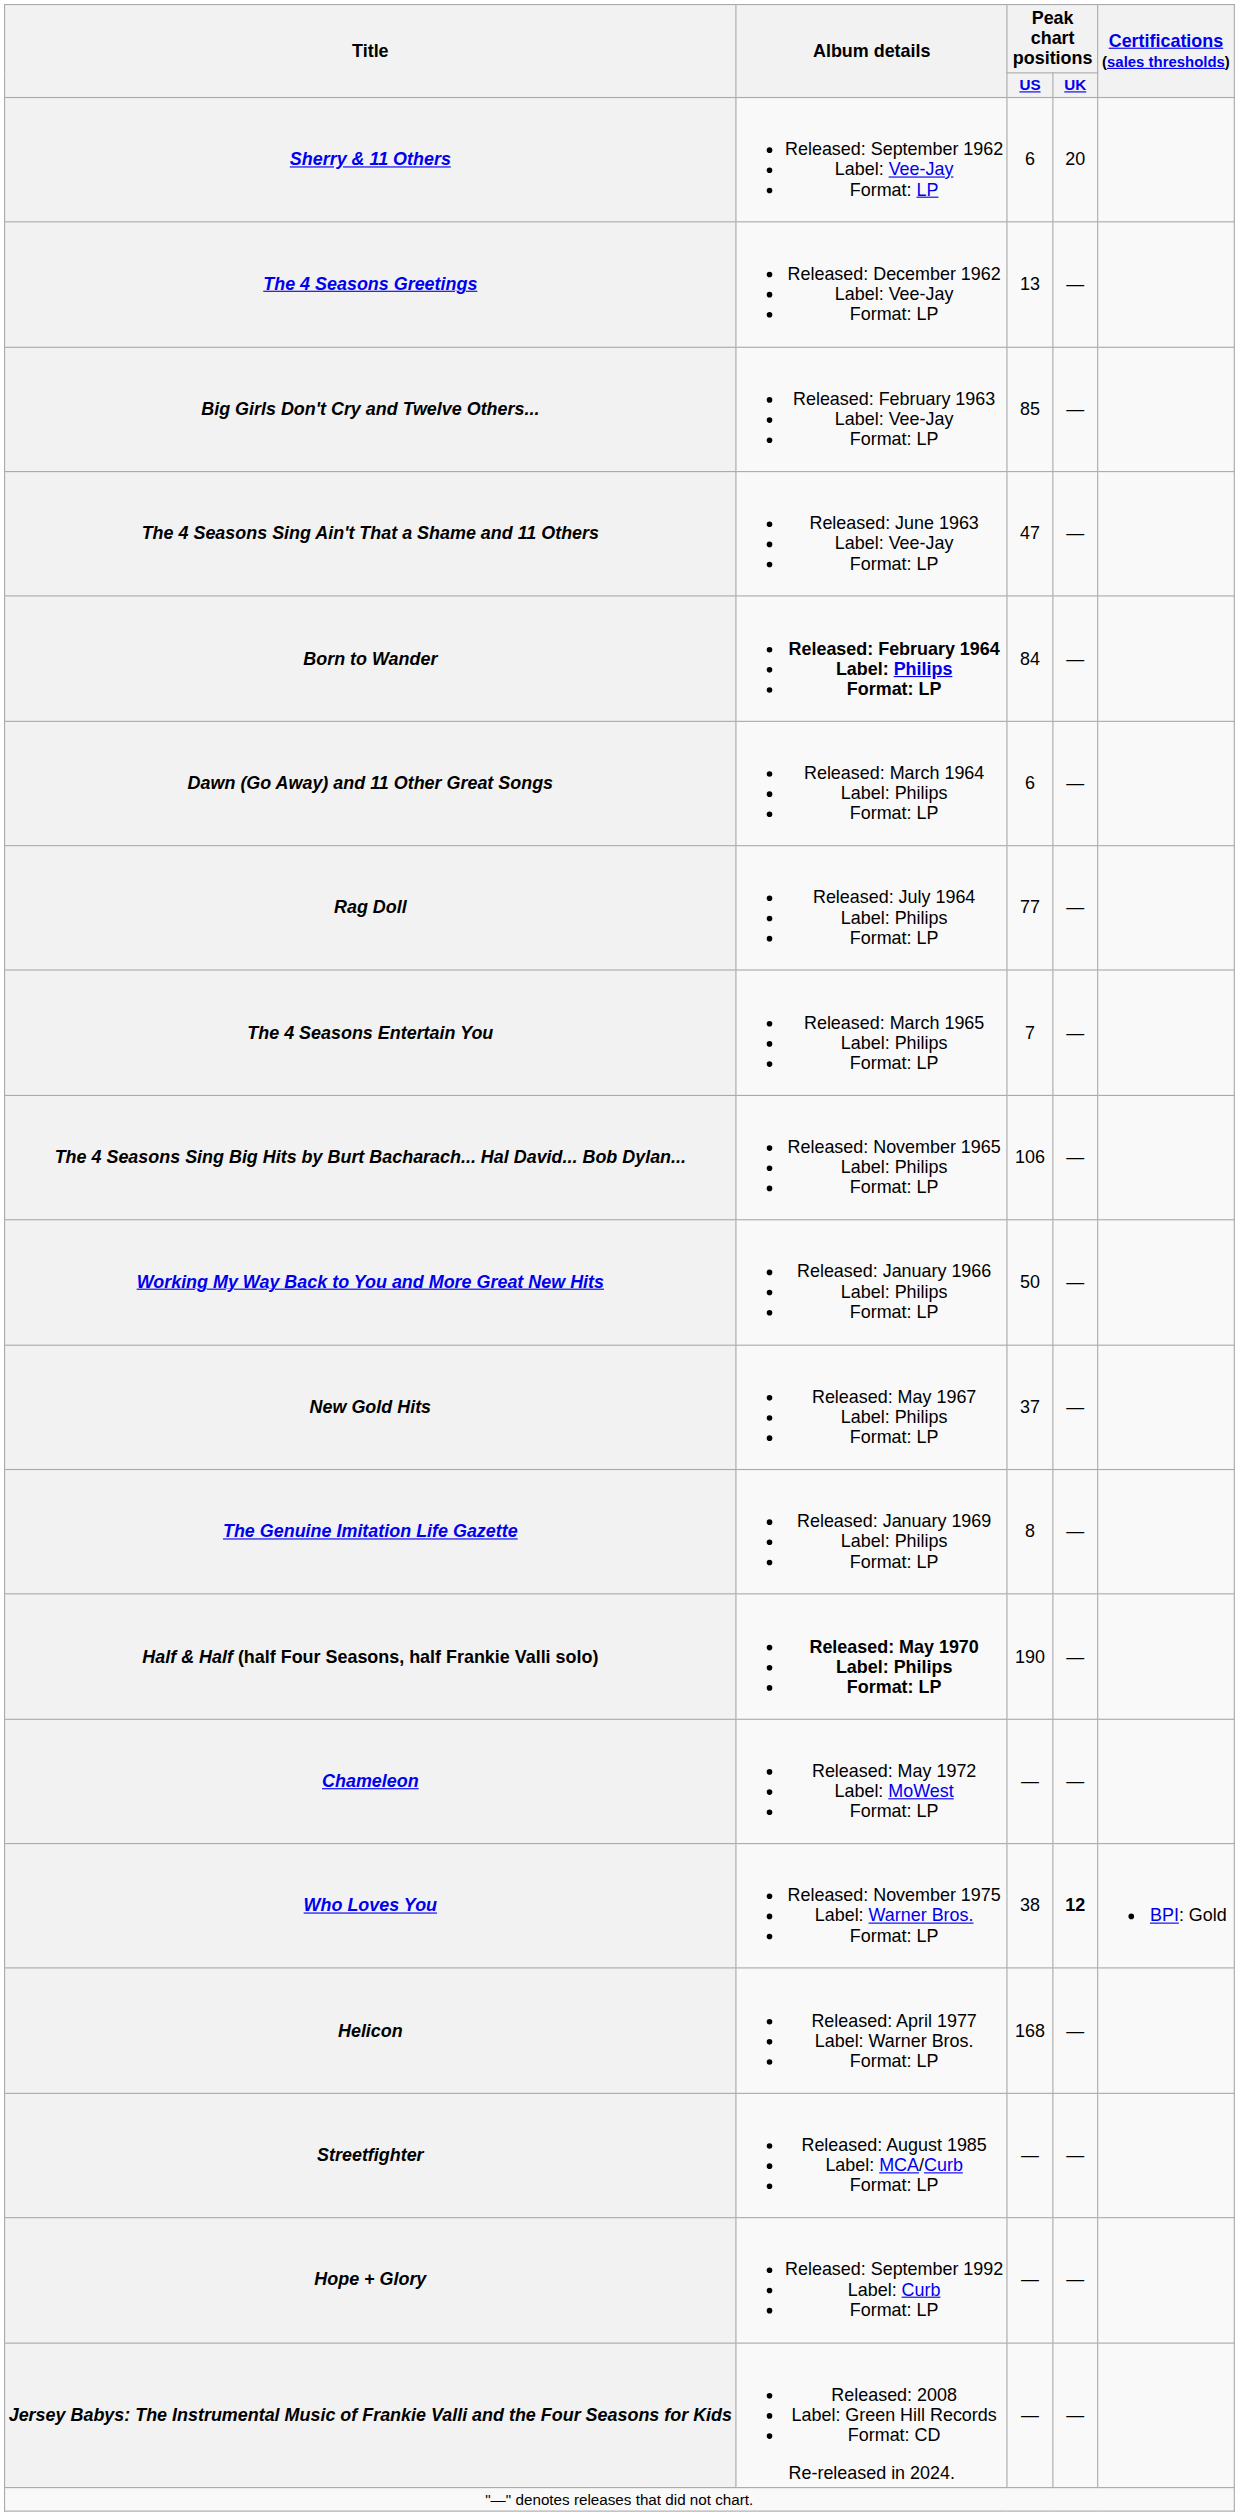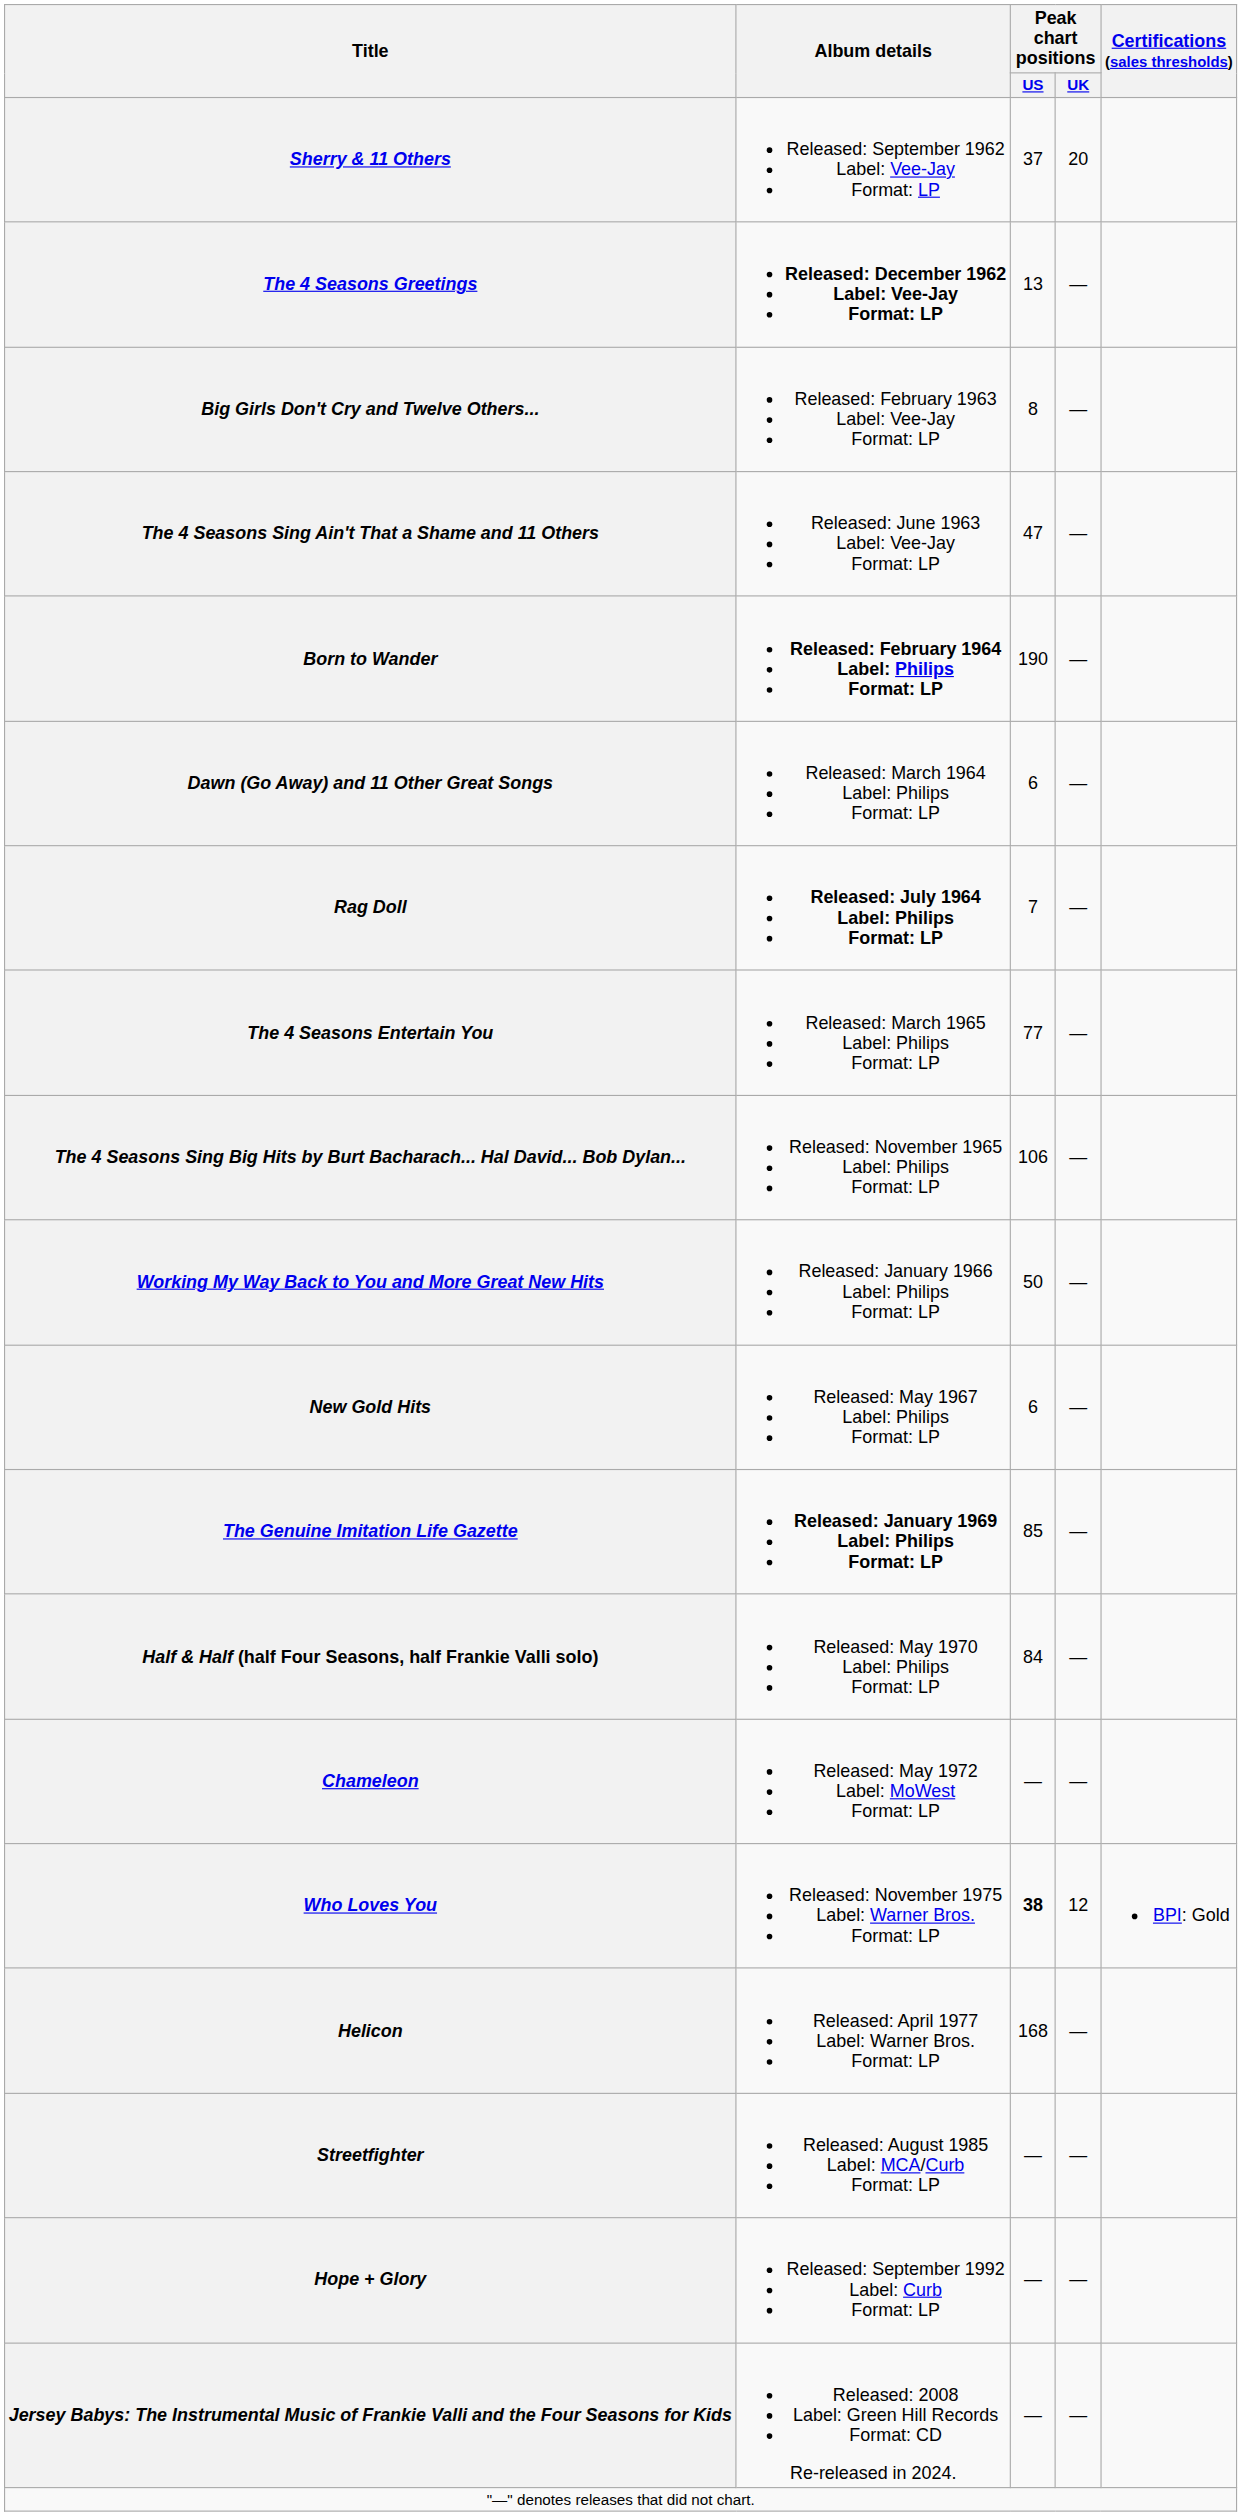 <table class="wikitable plainrowheaders" style="text-align:center;">
 <tr>
 <th scope="col" rowspan="2">Title</th>
 <th scope="col" rowspan="2">Album details</th>
 <th scope="col" colspan="2">Peak chart positions</th>
 <th rowspan="2"><a href='#'>Certifications</a><br><small>(<a href='#'>sales thresholds</a>)</small></th>
 </tr>
 <tr>
 <th scope=col style="width:2.5em;font-size:85%"><a href='#'>US</a><br></th>
 <th scope=col style="width:2.5em;font-size:85%"><a href='#'>UK</a><br></th>
 </tr>
 <tr>
 <th scope="row"><em><a href='#'>Sherry & 11 Others</a></em></th>
 <td><br><ul><li>Released: September 1962</li><li>Label: <a href='#'>Vee-Jay</a></li><li>Format: <a href='#'>LP</a></li></ul></td>
-<td>6</td>
+<td>37</td>
 <td>20</td>
 <td></td>
 </tr>
 <tr>
 <th scope="row"><em><a href='#'>The 4 Seasons Greetings</a></em></th>
-<td><br><ul><li>Released: December 1962</li><li>Label: Vee-Jay</li><li>Format: LP</li></ul></td>
+<td><strong><br><ul><li>Released: December 1962</li><li>Label: Vee-Jay</li><li>Format: LP</li></ul></strong></td>
 <td>13</td>
 <td>—</td>
 <td></td>
 </tr>
 <tr>
 <th scope="row"><em>Big Girls Don't Cry and Twelve Others...</em></th>
 <td><br><ul><li>Released: February 1963</li><li>Label: Vee-Jay</li><li>Format: LP</li></ul></td>
-<td>85</td>
+<td>8</td>
 <td>—</td>
 <td></td>
 </tr>
 <tr>
 <th scope="row"><em>The 4 Seasons Sing Ain't That a Shame and 11 Others</em></th>
 <td><br><ul><li>Released: June 1963</li><li>Label: Vee-Jay</li><li>Format: LP</li></ul></td>
 <td>47</td>
 <td>—</td>
 <td></td>
 </tr>
 <tr>
 <th scope="row"><em>Born to Wander</em></th>
 <td><strong><br><ul><li>Released: February 1964</li><li>Label: <a href='#'>Philips</a></li><li>Format: LP</li></ul></strong></td>
-<td>84</td>
+<td>190</td>
 <td>—</td>
 <td></td>
 </tr>
 <tr>
 <th scope="row"><em>Dawn (Go Away) and 11 Other Great Songs</em></th>
 <td><br><ul><li>Released: March 1964</li><li>Label: Philips</li><li>Format: LP</li></ul></td>
 <td>6</td>
 <td>—</td>
 <td></td>
 </tr>
 <tr>
 <th scope="row"><em>Rag Doll</em></th>
-<td><br><ul><li>Released: July 1964</li><li>Label: Philips</li><li>Format: LP</li></ul></td>
-<td>77</td>
+<td><strong><br><ul><li>Released: July 1964</li><li>Label: Philips</li><li>Format: LP</li></ul></strong></td>
+<td>7</td>
 <td>—</td>
 <td></td>
 </tr>
 <tr>
 <th scope="row"><em>The 4 Seasons Entertain You</em></th>
 <td><br><ul><li>Released: March 1965</li><li>Label: Philips</li><li>Format: LP</li></ul></td>
-<td>7</td>
+<td>77</td>
 <td>—</td>
 <td></td>
 </tr>
 <tr>
 <th scope="row"><em>The 4 Seasons Sing Big Hits by Burt Bacharach... Hal David... Bob Dylan...</em></th>
 <td><br><ul><li>Released: November 1965</li><li>Label: Philips</li><li>Format: LP</li></ul></td>
 <td>106</td>
 <td>—</td>
 <td></td>
 </tr>
 <tr>
 <th scope="row"><em><a href='#'>Working My Way Back to You and More Great New Hits</a></em></th>
 <td><br><ul><li>Released: January 1966</li><li>Label: Philips</li><li>Format: LP</li></ul></td>
 <td>50</td>
 <td>—</td>
 <td></td>
 </tr>
 <tr>
 <th scope="row"><em>New Gold Hits</em></th>
 <td><br><ul><li>Released: May 1967</li><li>Label: Philips</li><li>Format: LP</li></ul></td>
-<td>37</td>
+<td>6</td>
 <td>—</td>
 <td></td>
 </tr>
 <tr>
 <th scope="row"><em><a href='#'>The Genuine Imitation Life Gazette</a></em></th>
-<td><br><ul><li>Released: January 1969</li><li>Label: Philips</li><li>Format: LP</li></ul></td>
-<td>8</td>
+<td><strong><br><ul><li>Released: January 1969</li><li>Label: Philips</li><li>Format: LP</li></ul></strong></td>
+<td>85</td>
 <td>—</td>
 <td></td>
 </tr>
 <tr>
 <th scope="row"><em>Half & Half</em> (half Four Seasons, half Frankie Valli solo)</th>
-<td><strong><br><ul><li>Released: May 1970</li><li>Label: Philips</li><li>Format: LP</li></ul></strong></td>
-<td>190</td>
+<td><br><ul><li>Released: May 1970</li><li>Label: Philips</li><li>Format: LP</li></ul></td>
+<td>84</td>
 <td>—</td>
 </tr>
 <tr>
 <th scope="row"><em><a href='#'>Chameleon</a></em></th>
 <td><br><ul><li>Released: May 1972</li><li>Label: <a href='#'>MoWest</a></li><li>Format: LP</li></ul></td>
 <td>—</td>
 <td>—</td>
 <td></td>
 </tr>
 <tr>
 <th scope="row"><em><a href='#'>Who Loves You</a></em></th>
 <td><br><ul><li>Released: November 1975</li><li>Label: <a href='#'>Warner Bros.</a></li><li>Format: LP</li></ul></td>
-<td>38</td>
-<td><strong>12</strong></td>
+<td><strong>38</strong></td>
+<td>12</td>
 <td><br><ul><li><a href='#'>BPI</a>: Gold</li></ul></td>
 </tr>
 <tr>
 <th scope="row"><em>Helicon</em></th>
 <td><br><ul><li>Released: April 1977</li><li>Label: Warner Bros.</li><li>Format: LP</li></ul></td>
 <td>168</td>
 <td>—</td>
 <td></td>
 </tr>
 <tr>
 <th scope="row"><em>Streetfighter</em></th>
 <td><br><ul><li>Released: August 1985</li><li>Label: <a href='#'>MCA</a>/<a href='#'>Curb</a></li><li>Format: LP</li></ul></td>
 <td>—</td>
 <td>—</td>
 <td></td>
 </tr>
 <tr>
 <th scope="row"><em>Hope + Glory</em></th>
 <td><br><ul><li>Released: September 1992</li><li>Label: <a href='#'>Curb</a></li><li>Format: LP</li></ul></td>
 <td>—</td>
 <td>—</td>
 <td></td>
 </tr>
 <tr>
 <th scope="row"><em>Jersey Babys: The Instrumental Music of Frankie Valli and the Four Seasons for Kids</em></th>
 <td><br><ul><li>Released: 2008</li><li>Label: Green Hill Records</li><li>Format: CD</li></ul>Re-released in 2024.</td>
 <td>—</td>
 <td>—</td>
 <td></td>
 </tr>
 <tr>
 <td colspan="7" style="text-align:center; font-size:85%">"—" denotes releases that did not chart.</td>
 </tr>
 </table>
